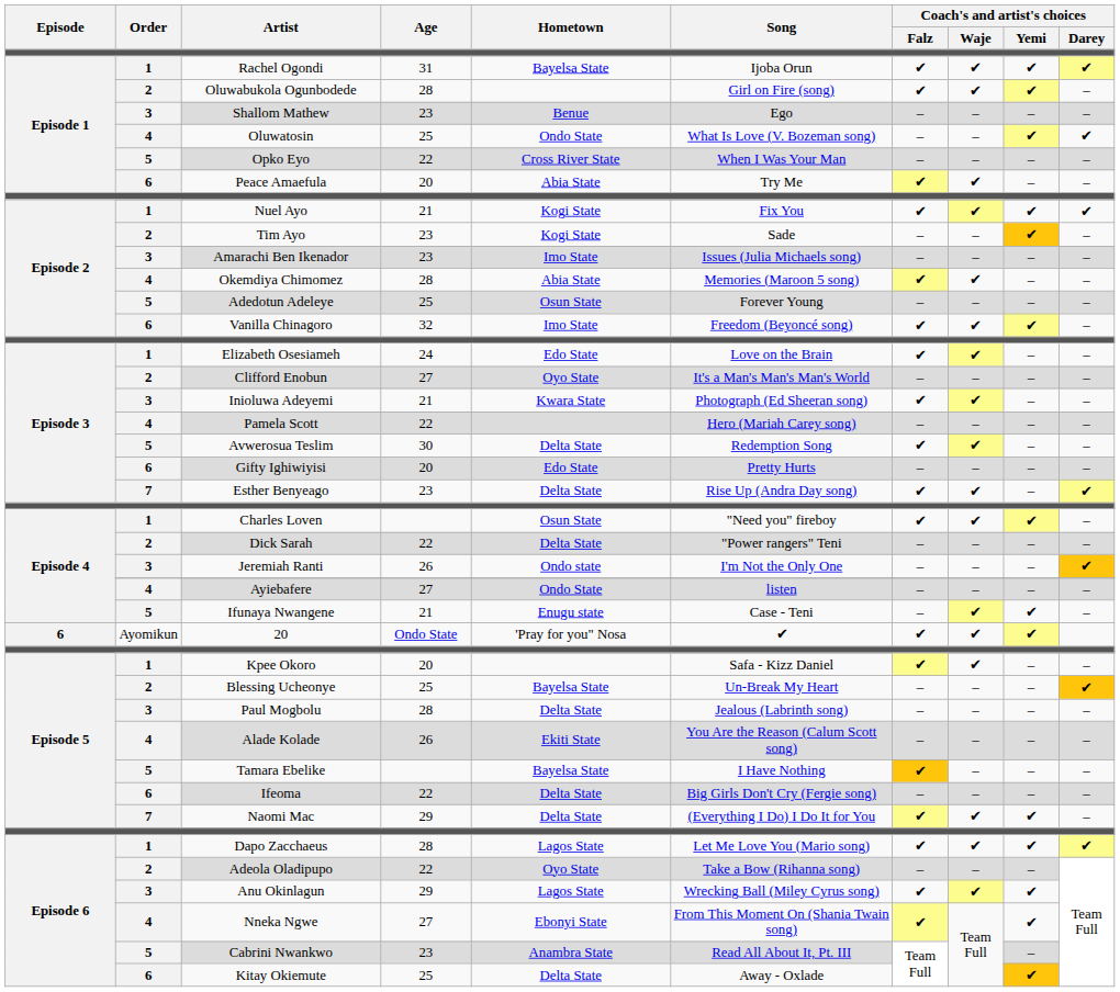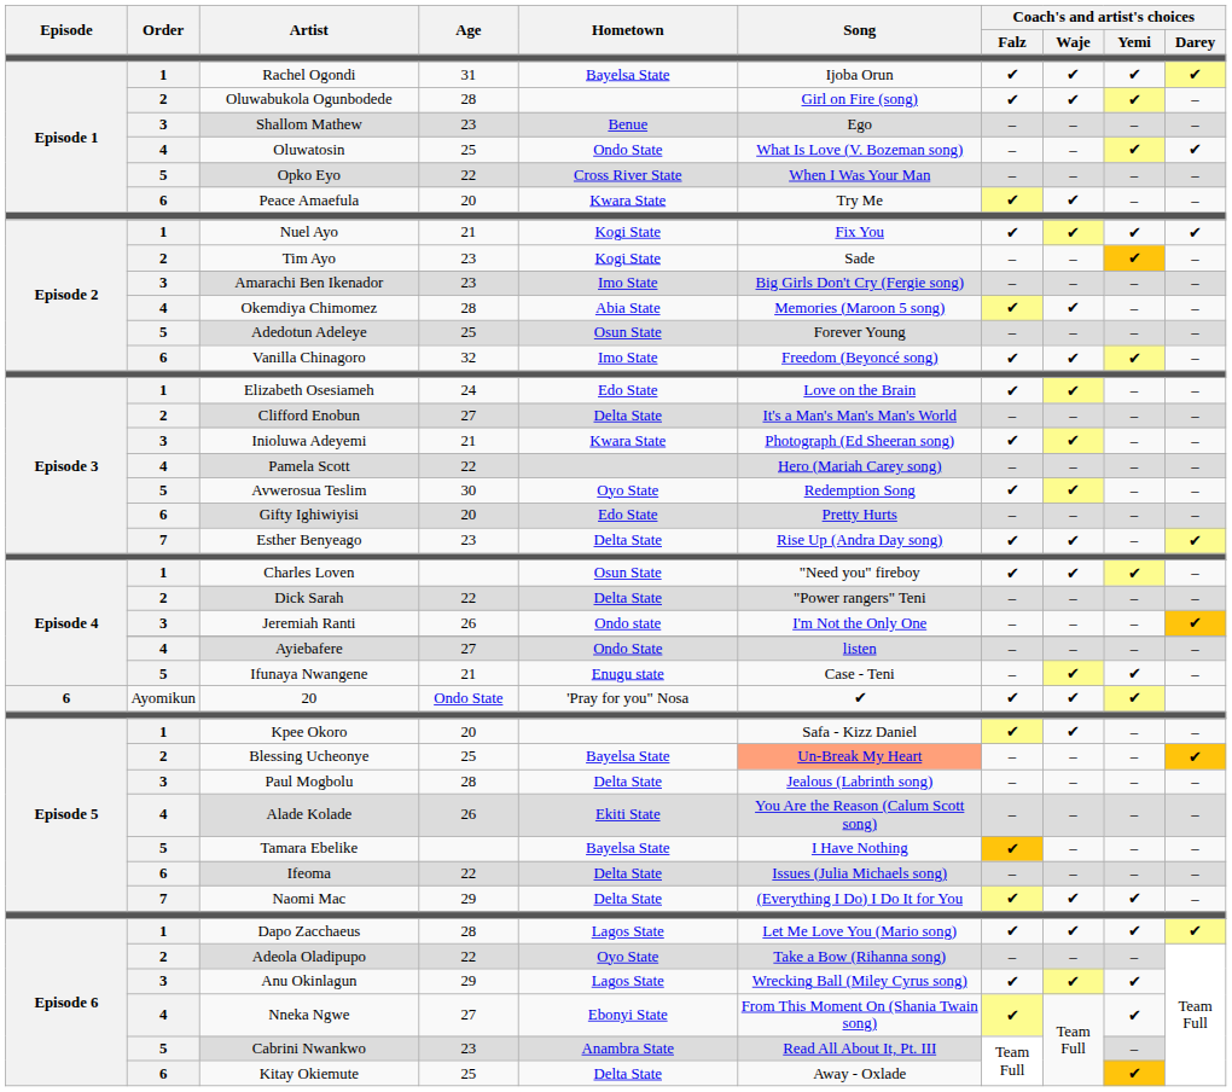 <table class="wikitable" style="text-align: center; width:100%">
 <tr>
 <th rowspan="2" scope="col" style="width:10%">Episode</th>
 <th rowspan="2" scope="col" style="width:02%">Order</th>
 <th rowspan="2" scope="col" style="width:18%">Artist</th>
 <th rowspan="2">Age</th>
 <th rowspan="2" scope="col" style="width:18%">Hometown</th>
 <th rowspan="2" scope="col" style="width:20%">Song</th>
 <th colspan="4" scope="col" style="width:20%">Coach's and artist's choices</th>
 </tr>
 <tr>
 <th style="width:05%">Falz</th>
 <th style="width:05%">Waje</th>
 <th style="width:05%">Yemi</th>
 <th style="width:05%">Darey</th>
 </tr>
 <tr>
 <td colspan="10" style="background:#555"></td>
 </tr>
 <tr>
 <th rowspan="6">Episode 1 <br> </th>
 <th>1</th>
 <td>Rachel Ogondi</td>
 <td>31</td>
 <td><a href='#'>Bayelsa State</a></td>
 <td>Ijoba Orun</td>
 <td>✔</td>
 <td>✔</td>
 <td>✔</td>
 <td bgcolor="#fdfc8f">✔</td>
 </tr>
 <tr>
 <th>2</th>
 <td>Oluwabukola Ogunbodede</td>
 <td>28</td>
 <td></td>
 <td><a href='#'>Girl on Fire (song)</a></td>
 <td>✔</td>
 <td>✔</td>
 <td bgcolor="#fdfc8f">✔</td>
 <td>–</td>
 </tr>
 <tr style="background:#DCDCDC">
 <th>3</th>
 <td>Shallom Mathew</td>
 <td>23</td>
 <td><a href='#'>Benue</a></td>
 <td>Ego</td>
 <td>–</td>
 <td>–</td>
 <td>–</td>
 <td>–</td>
 </tr>
 <tr>
 <th>4</th>
 <td>Oluwatosin</td>
 <td>25</td>
 <td><a href='#'>Ondo State</a></td>
 <td><a href='#'>What Is Love (V. Bozeman song)</a></td>
 <td>–</td>
 <td>–</td>
 <td bgcolor="#fdfc8f">✔</td>
 <td>✔</td>
 </tr>
 <tr style="background:#DCDCDC">
 <th>5</th>
 <td>Opko Eyo</td>
 <td>22</td>
 <td><a href='#'>Cross River State</a></td>
 <td><a href='#'>When I Was Your Man</a></td>
 <td>–</td>
 <td>–</td>
 <td>–</td>
 <td>–</td>
 </tr>
 <tr>
 <th>6</th>
 <td>Peace Amaefula</td>
 <td>20</td>
-<td><a href='#'>Abia State</a></td>
+<td><a href='#'>Kwara State</a></td>
 <td>Try Me</td>
 <td bgcolor="#fdfc8f">✔</td>
 <td>✔</td>
 <td>–</td>
 <td>–</td>
 </tr>
 <tr>
 <td colspan="10" style="background:#555"></td>
 </tr>
 <tr>
 <th rowspan="7">Episode 2 <br> </th>
 </tr>
 <tr>
 <th>1</th>
 <td>Nuel Ayo</td>
 <td>21</td>
 <td><a href='#'>Kogi State</a></td>
 <td><a href='#'>Fix You</a></td>
 <td>✔</td>
 <td bgcolor="#fdfc8f">✔</td>
 <td>✔</td>
 <td>✔</td>
 </tr>
 <tr>
 <th>2</th>
 <td>Tim Ayo</td>
 <td>23</td>
 <td><a href='#'>Kogi State</a></td>
 <td>Sade</td>
 <td>–</td>
 <td>–</td>
 <td bgcolor="#ffc40c">✔</td>
 <td>–</td>
 </tr>
 <tr style="background:#DCDCDC">
 <th>3</th>
 <td>Amarachi Ben Ikenador</td>
 <td>23</td>
 <td><a href='#'>Imo State</a></td>
-<td><a href='#'>Issues (Julia Michaels song)</a></td>
+<td><a href='#'>Big Girls Don't Cry (Fergie song)</a></td>
 <td>–</td>
 <td>–</td>
 <td>–</td>
 <td>–</td>
 </tr>
 <tr>
 <th>4</th>
 <td>Okemdiya Chimomez</td>
 <td>28</td>
 <td><a href='#'>Abia State</a></td>
 <td><a href='#'>Memories (Maroon 5 song)</a></td>
 <td bgcolor="#fdfc8f">✔</td>
 <td>✔</td>
 <td>–</td>
 <td>–</td>
 </tr>
 <tr style="background:#DCDCDC">
 <th>5</th>
 <td>Adedotun Adeleye</td>
 <td>25</td>
 <td><a href='#'>Osun State</a></td>
 <td>Forever Young</td>
 <td>–</td>
 <td>–</td>
 <td>–</td>
 <td>–</td>
 </tr>
 <tr>
 <th>6</th>
 <td>Vanilla Chinagoro</td>
 <td>32</td>
 <td><a href='#'>Imo State</a></td>
 <td><a href='#'>Freedom (Beyoncé song)</a></td>
 <td>✔</td>
 <td>✔</td>
 <td bgcolor="#fdfc8f">✔</td>
 <td>–</td>
 </tr>
 <tr>
 <td colspan="10" style="background:#555"></td>
 </tr>
 <tr>
 <th rowspan="7">Episode 3 <br> </th>
 <th>1</th>
 <td>Elizabeth Osesiameh</td>
 <td>24</td>
 <td><a href='#'>Edo State</a></td>
 <td><a href='#'>Love on the Brain</a></td>
 <td>✔</td>
 <td bgcolor="#fdfc8f">✔</td>
 <td>–</td>
 <td>–</td>
 </tr>
 <tr style="background:#DCDCDC">
 <th>2</th>
 <td>Clifford Enobun</td>
 <td>27</td>
-<td><a href='#'>Oyo State</a></td>
+<td><a href='#'>Delta State</a></td>
 <td><a href='#'>It's a Man's Man's Man's World</a></td>
 <td>–</td>
 <td>–</td>
 <td>–</td>
 <td>–</td>
 </tr>
 <tr>
 <th>3</th>
 <td>Inioluwa Adeyemi</td>
 <td>21</td>
 <td><a href='#'>Kwara State</a></td>
 <td><a href='#'>Photograph (Ed Sheeran song)</a></td>
 <td>✔</td>
 <td bgcolor="#fdfc8f">✔</td>
 <td>–</td>
 <td>–</td>
 </tr>
 <tr style="background:#DCDCDC">
 <th>4</th>
 <td>Pamela Scott</td>
 <td>22</td>
 <td></td>
 <td><a href='#'>Hero (Mariah Carey song)</a></td>
 <td>–</td>
 <td>–</td>
 <td>–</td>
 <td>–</td>
 </tr>
 <tr>
 <th>5</th>
 <td>Avwerosua Teslim</td>
 <td>30</td>
-<td><a href='#'>Delta State</a></td>
+<td><a href='#'>Oyo State</a></td>
 <td><a href='#'>Redemption Song</a></td>
 <td>✔</td>
 <td bgcolor="#fdfc8f">✔</td>
 <td>–</td>
 <td>–</td>
 </tr>
 <tr style="background:#DCDCDC">
 <th>6</th>
 <td>Gifty Ighiwiyisi</td>
 <td>20</td>
 <td><a href='#'>Edo State</a></td>
 <td><a href='#'>Pretty Hurts</a></td>
 <td>–</td>
 <td>–</td>
 <td>–</td>
 <td>–</td>
 </tr>
 <tr>
 <th>7</th>
 <td>Esther Benyeago</td>
 <td>23</td>
 <td><a href='#'>Delta State</a></td>
 <td><a href='#'>Rise Up (Andra Day song)</a></td>
 <td>✔</td>
 <td>✔</td>
 <td>–</td>
 <td bgcolor="#fdfc8f">✔</td>
 </tr>
 <tr>
 <td colspan="10" style="background:#555"></td>
 </tr>
 <tr>
 <th rowspan="7">Episode 4 <br> </th>
 </tr>
 <tr>
 <th>1</th>
 <td>Charles Loven</td>
 <td></td>
 <td><a href='#'>Osun State</a></td>
 <td>"Need you" fireboy</td>
 <td>✔</td>
 <td>✔</td>
 <td bgcolor="#fdfc8f">✔</td>
 <td>–</td>
 </tr>
 <tr style="background:#DCDCDC">
 <th>2</th>
 <td>Dick Sarah</td>
 <td>22</td>
 <td><a href='#'>Delta State</a></td>
 <td>"Power rangers" Teni</td>
 <td>–</td>
 <td>–</td>
 <td>–</td>
 <td>–</td>
 </tr>
 <tr>
 <th>3</th>
 <td>Jeremiah Ranti</td>
 <td>26</td>
 <td><a href='#'>Ondo state</a></td>
 <td><a href='#'>I'm Not the Only One</a></td>
 <td>–</td>
 <td>–</td>
 <td>–</td>
 <td bgcolor="#ffc40c">✔</td>
 </tr>
 <tr>
 </tr>
 <tr style="background:#DCDCDC">
 <th>4</th>
 <td>Ayiebafere</td>
 <td>27</td>
 <td><a href='#'>Ondo State</a></td>
 <td><a href='#'>listen</a></td>
 <td>–</td>
 <td>–</td>
 <td>–</td>
 <td>–</td>
 </tr>
 <tr>
 <th>5</th>
 <td>Ifunaya Nwangene</td>
 <td>21</td>
 <td><a href='#'>Enugu state</a></td>
 <td>Case - Teni</td>
 <td>–</td>
 <td bgcolor="#fdfc8f">✔</td>
 <td>✔</td>
 <td>–</td>
 </tr>
 <tr>
 <th>6</th>
 <td>Ayomikun</td>
 <td>20</td>
 <td><a href='#'>Ondo State</a></td>
 <td>'Pray for you" Nosa</td>
 <td>✔</td>
 <td>✔</td>
 <td>✔</td>
 <td bgcolor="#fdfc8f">✔</td>
 </tr>
 <tr>
 <td Colspan="10" style="background:#555"></td>
 </tr>
 <tr>
 <th rowspan="8">Episode 5 <br> </th>
 </tr>
 <tr>
 <th>1</th>
 <td>Kpee Okoro</td>
 <td>20</td>
 <td></td>
 <td>Safa - Kizz Daniel</td>
 <td bgcolor="#fdfc8f">✔</td>
 <td>✔</td>
 <td>–</td>
 <td>–</td>
 </tr>
 <tr>
 <th>2</th>
 <td>Blessing Ucheonye</td>
 <td>25</td>
 <td><a href='#'>Bayelsa State</a></td>
-<td><a href='#'>Un-Break My Heart</a></td>
+<td style="background: lightsalmon;"><a href='#'>Un-Break My Heart</a></td>
 <td>–</td>
 <td>–</td>
 <td>–</td>
 <td bgcolor="#ffc40c">✔</td>
 </tr>
 <tr>
 <th>3</th>
 <td>Paul Mogbolu</td>
 <td>28</td>
 <td><a href='#'>Delta State</a></td>
 <td><a href='#'>Jealous (Labrinth song)</a></td>
 <td>–</td>
 <td>–</td>
 <td>–</td>
 <td>–</td>
 </tr>
 <tr style="background:#DCDCDC">
 <th>4</th>
 <td>Alade Kolade</td>
 <td>26</td>
 <td><a href='#'>Ekiti State</a></td>
 <td><a href='#'>You Are the Reason (Calum Scott song)</a></td>
 <td>–</td>
 <td>–</td>
 <td>–</td>
 <td>–</td>
 </tr>
 <tr>
 <th>5</th>
 <td>Tamara Ebelike</td>
 <td></td>
 <td><a href='#'>Bayelsa State</a></td>
 <td><a href='#'>I Have Nothing</a></td>
 <td bgcolor="#ffc40c">✔</td>
 <td>–</td>
 <td>–</td>
 <td>–</td>
 </tr>
 <tr style="background:#DCDCDC">
 <th>6</th>
 <td>Ifeoma</td>
 <td>22</td>
 <td><a href='#'>Delta State</a></td>
-<td><a href='#'>Big Girls Don't Cry (Fergie song)</a></td>
+<td><a href='#'>Issues (Julia Michaels song)</a></td>
 <td>–</td>
 <td>–</td>
 <td>–</td>
 <td>–</td>
 </tr>
 <tr>
 <th>7</th>
 <td>Naomi Mac</td>
 <td>29</td>
 <td><a href='#'>Delta State</a></td>
 <td><a href='#'>(Everything I Do) I Do It for You</a></td>
 <td bgcolor="#fdfc8f">✔</td>
 <td>✔</td>
 <td>✔</td>
 <td>–</td>
 </tr>
 <tr>
 <td colspan="10" style="background:#555"></td>
 </tr>
 <tr>
 <th rowspan="7">Episode 6 <br> </th>
 </tr>
 <tr>
 <th>1</th>
 <td>Dapo Zacchaeus</td>
 <td>28</td>
 <td><a href='#'>Lagos State</a></td>
 <td><a href='#'>Let Me Love You (Mario song)</a></td>
 <td>✔</td>
 <td>✔</td>
 <td>✔</td>
 <td bgcolor="#fdfc8f">✔</td>
 </tr>
 <tr style="background:#DCDCDC">
 <th>2</th>
 <td>Adeola Oladipupo</td>
 <td>22</td>
 <td><a href='#'>Oyo State</a></td>
 <td><a href='#'>Take a Bow (Rihanna song)</a></td>
 <td>–</td>
 <td>–</td>
 <td>–</td>
 <td rowspan="5" style="background:white">Team Full</td>
 </tr>
 <tr>
 <th>3</th>
 <td>Anu Okinlagun</td>
 <td>29</td>
 <td><a href='#'>Lagos State</a></td>
 <td><a href='#'>Wrecking Ball (Miley Cyrus song)</a></td>
 <td>✔</td>
 <td bgcolor="#fdfc8f">✔</td>
 <td>✔</td>
 </tr>
 <tr>
 <th>4</th>
 <td>Nneka Ngwe</td>
 <td>27</td>
 <td><a href='#'>Ebonyi State</a></td>
 <td><a href='#'>From This Moment On (Shania Twain song)</a></td>
 <td bgcolor="#fdfc8f">✔</td>
 <td rowspan="3">Team Full</td>
 <td>✔</td>
 </tr>
 <tr style="background:#DCDCDC">
 <th>5</th>
 <td>Cabrini Nwankwo</td>
 <td>23</td>
 <td><a href='#'>Anambra State</a></td>
 <td><a href='#'>Read All About It, Pt. III</a></td>
 <td rowspan="2" style="background:white">Team Full</td>
 <td>–</td>
 </tr>
 <tr>
 <th>6</th>
 <td>Kitay Okiemute</td>
 <td>25</td>
 <td><a href='#'>Delta State</a></td>
 <td>Away - Oxlade</td>
 <td bgcolor="#ffc40c">✔</td>
 </tr>
 </table>
